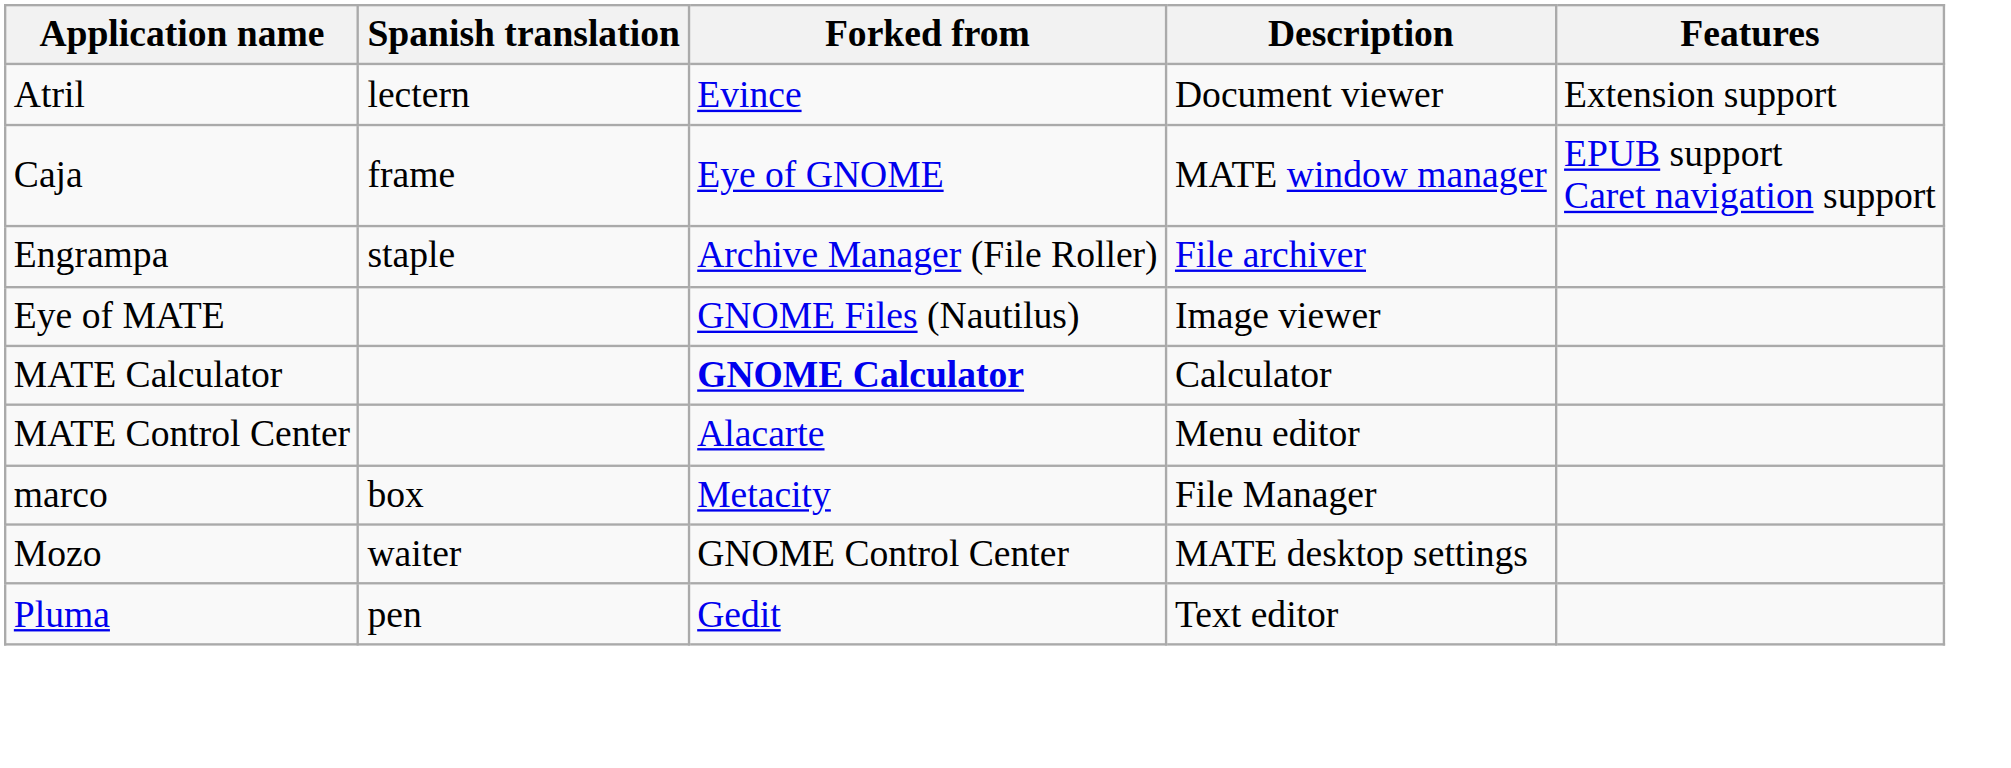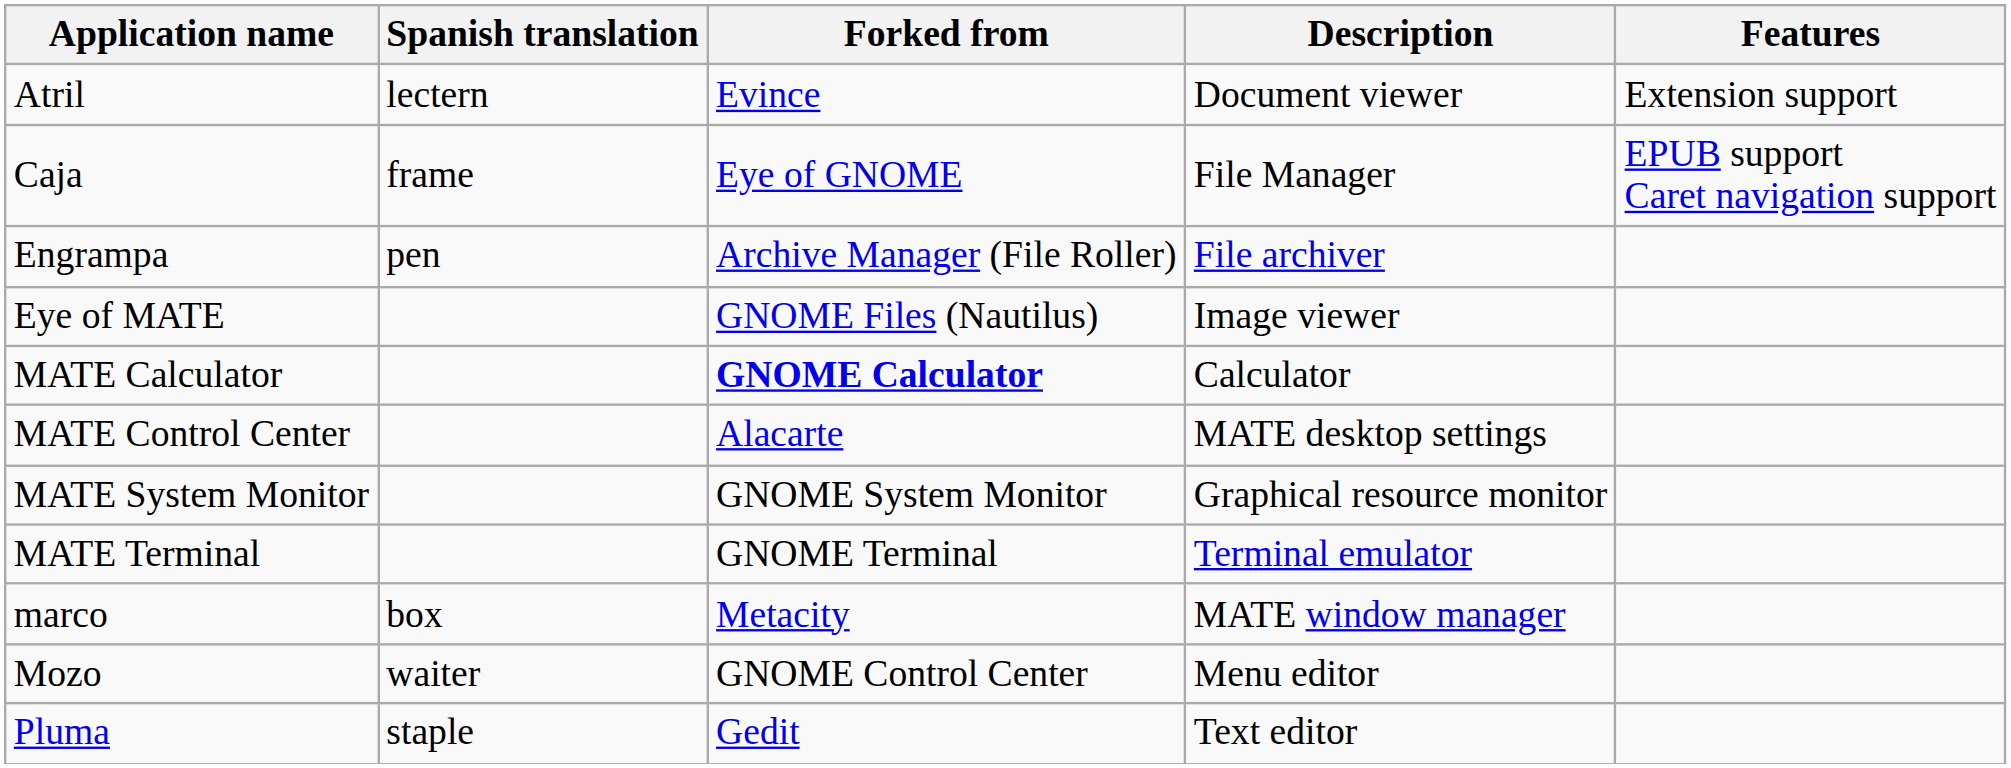 <table class="wikitable">
 <tr>
 <th>Application name</th>
 <th>Spanish translation</th>
 <th>Forked from</th>
 <th>Description</th>
 <th>Features</th>
 </tr>
 <tr>
 <td>Atril</td>
 <td>lectern</td>
 <td><a href='#'>Evince</a></td>
 <td>Document viewer</td>
 <td>Extension support</td>
 </tr>
 <tr>
 <td>Caja</td>
 <td>frame</td>
 <td><a href='#'>Eye of GNOME</a></td>
-<td>MATE <a href='#'>window manager</a></td>
+<td>File Manager</td>
 <td><a href='#'>EPUB</a> support<br><a href='#'>Caret navigation</a> support</td>
 </tr>
 <tr>
 <td>Engrampa</td>
-<td>staple</td>
+<td>pen</td>
 <td><a href='#'>Archive Manager</a> (File Roller)</td>
 <td><a href='#'>File archiver</a></td>
 <td></td>
 </tr>
 <tr>
 <td>Eye of MATE</td>
 <td></td>
 <td><a href='#'>GNOME Files</a> (Nautilus)</td>
 <td>Image viewer</td>
 <td></td>
 </tr>
 <tr>
 <td>MATE Calculator</td>
 <td></td>
 <td><strong><a href='#'>GNOME Calculator</a></strong></td>
 <td>Calculator</td>
 <td></td>
 </tr>
 <tr>
 <td>MATE Control Center</td>
 <td></td>
 <td><a href='#'>Alacarte</a></td>
-<td>Menu editor</td>
+<td>MATE desktop settings</td>
+<td></td>
+</tr>
+<tr>
+<td>MATE System Monitor</td>
+<td></td>
+<td>GNOME System Monitor</td>
+<td>Graphical resource monitor</td>
+<td></td>
+</tr>
+<tr>
+<td>MATE Terminal</td>
+<td></td>
+<td>GNOME Terminal</td>
+<td><a href='#'>Terminal emulator</a></td>
 <td></td>
 </tr>
 <tr>
 <td>marco</td>
 <td>box</td>
 <td><a href='#'>Metacity</a></td>
-<td>File Manager</td>
+<td>MATE <a href='#'>window manager</a></td>
 <td></td>
 </tr>
 <tr>
 <td>Mozo</td>
 <td>waiter</td>
 <td>GNOME Control Center</td>
-<td>MATE desktop settings</td>
+<td>Menu editor</td>
 <td></td>
 </tr>
 <tr>
 <td><a href='#'>Pluma</a></td>
-<td>pen</td>
+<td>staple</td>
 <td><a href='#'>Gedit</a></td>
 <td>Text editor</td>
 <td></td>
 </tr>
 </table>
